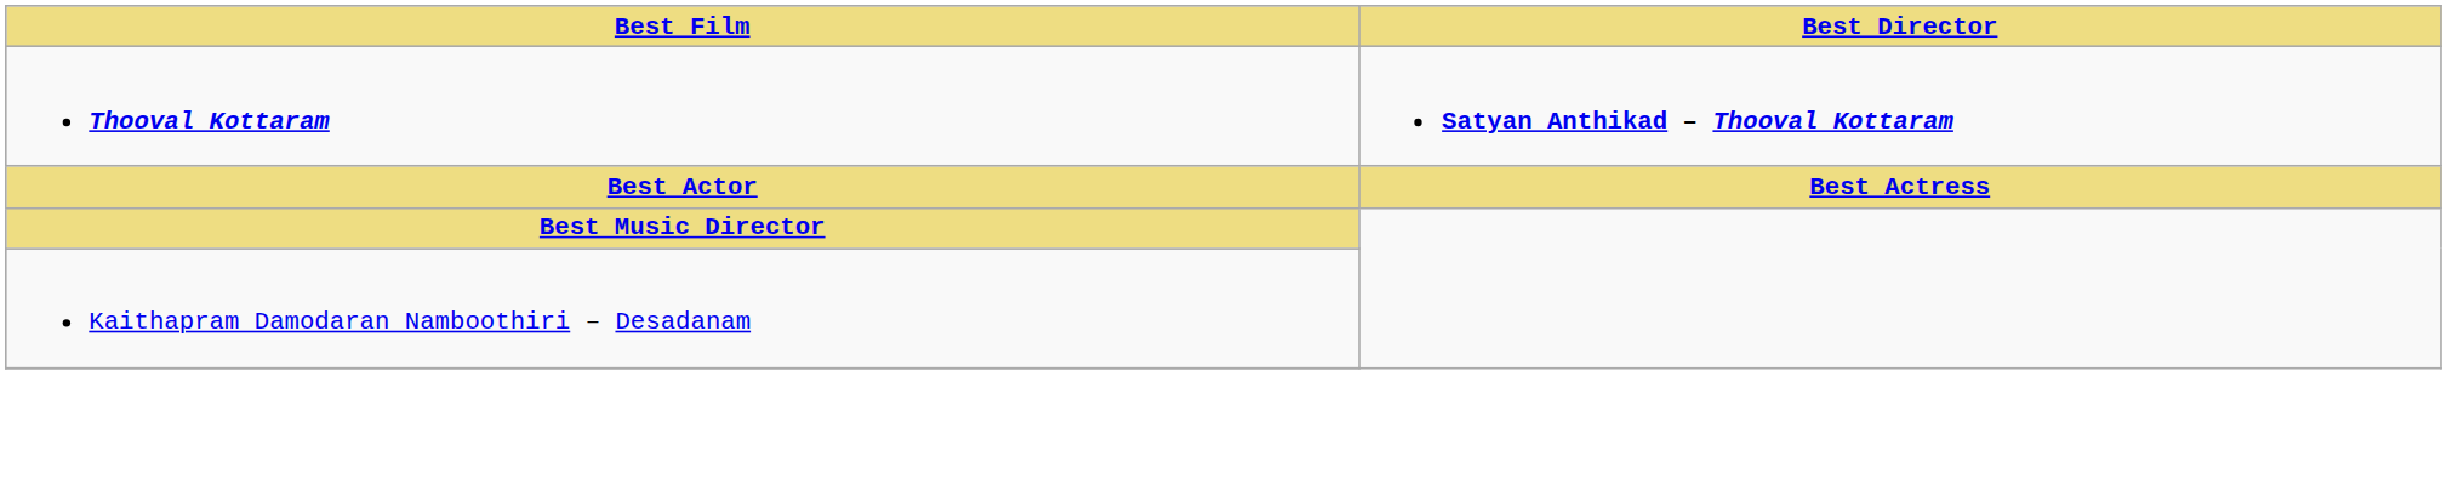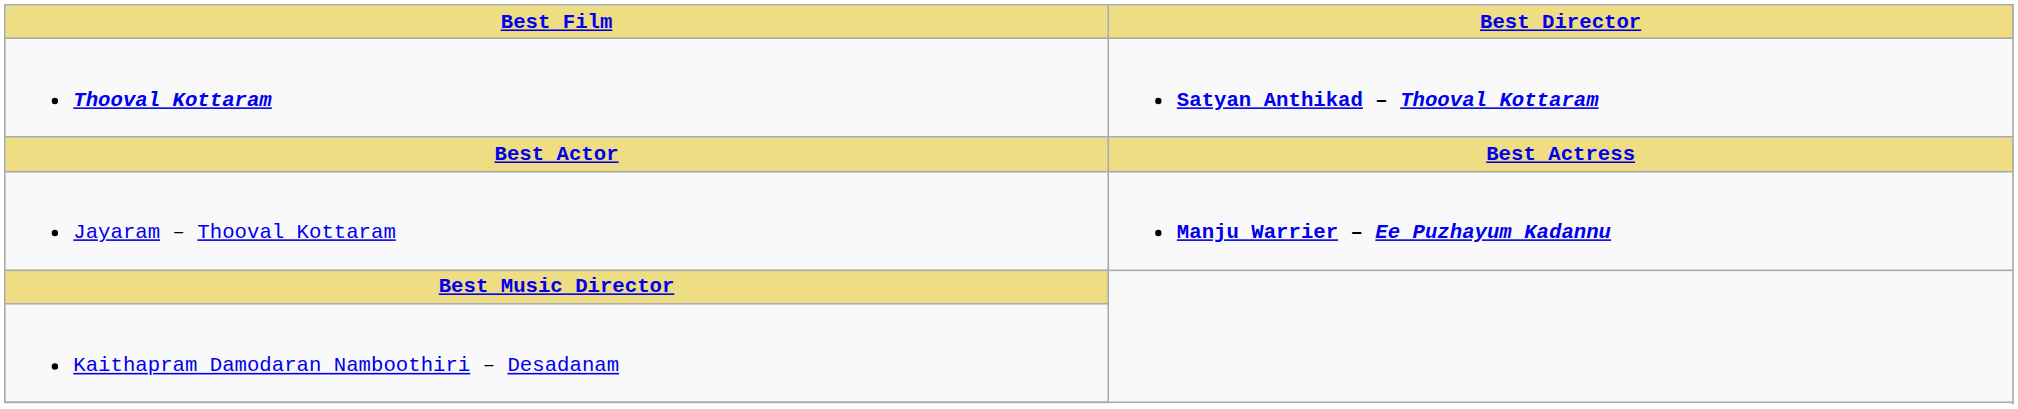 <table class="wikitable" width =100% |>
 <tr>
 <th ! style="background:#eedd82; text-align:center;"><a href='#'>Best Film</a></th>
 <th ! style="background:#eedd82; text-align:center;"><a href='#'>Best Director</a></th>
 </tr>
 <tr>
 <td valign="top"><br><ul><li><strong><em><a href='#'>Thooval Kottaram</a></em></strong></li></ul></td>
 <td valign="top"><br><ul><li><strong><a href='#'>Satyan Anthikad</a> – <em><a href='#'>Thooval Kottaram</a><strong><em></li></ul></td>
 </tr>
 <tr>
 <th ! style="background:#eedd82; text-align:center;"><a href='#'>Best Actor</a></th>
 <th ! style="background:#eedd82; text-align:center;"><a href='#'>Best Actress</a></th>
 </tr>
 <tr>
+<td><br><ul><li></strong><a href='#'>Jayaram</a> – </em><a href='#'>Thooval Kottaram</a></em></strong></li></ul></td>
+<td><br><ul><li><strong><a href='#'>Manju Warrier</a> – <em><a href='#'>Ee Puzhayum Kadannu</a><strong><em></li></ul></td>
+</tr>
+<tr>
 <th ! style="background:#eedd82; text-align:center;"><a href='#'>Best Music Director</a></th>
 </tr>
 <tr>
 <td><br><ul><li></strong><a href='#'>Kaithapram Damodaran Namboothiri</a> – </em><a href='#'>Desadanam</a></em></strong></li></ul></td>
 </tr>
 <tr>
 </tr>
 </table>
